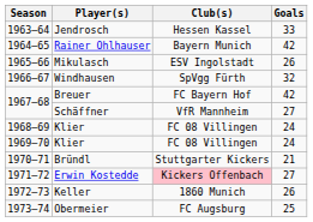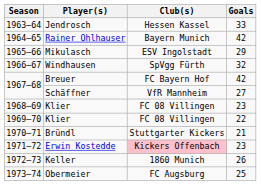 <table class="wikitable">
 <tr>
 <th>Season</th>
 <th>Player(s)</th>
 <th>Club(s)</th>
 <th>Goals</th>
 </tr>
 <tr align="center">
 <td>1963–64</td>
 <td align="left">Jendrosch</td>
 <td>Hessen Kassel</td>
 <td>33</td>
 </tr>
 <tr align="center">
 <td>1964–65</td>
 <td align="left"><a href='#'>Rainer Ohlhauser</a></td>
 <td>Bayern Munich</td>
 <td>42</td>
 </tr>
 <tr align="center">
 <td>1965–66</td>
 <td align="left">Mikulasch</td>
 <td>ESV Ingolstadt</td>
-<td>26</td>
+<td>29</td>
 </tr>
 <tr align="center">
 <td>1966–67</td>
 <td align="left">Windhausen</td>
 <td>SpVgg Fürth</td>
 <td>32</td>
 </tr>
 <tr align="center">
 <td rowspan=2>1967–68</td>
 <td align="left">Breuer</td>
 <td>FC Bayern Hof</td>
 <td>42</td>
 </tr>
 <tr align="center">
 <td align="left">Schäffner</td>
 <td>VfR Mannheim</td>
 <td>27</td>
 </tr>
 <tr align="center">
 <td>1968–69</td>
 <td align="left">Klier</td>
 <td>FC 08 Villingen</td>
-<td>24</td>
+<td>23</td>
 </tr>
 <tr align="center">
 <td>1969–70</td>
 <td align="left">Klier</td>
 <td>FC 08 Villingen</td>
-<td>24</td>
+<td>22</td>
 </tr>
 <tr align="center">
 <td>1970–71</td>
 <td align="left">Bründl</td>
 <td>Stuttgarter Kickers</td>
 <td>21</td>
 </tr>
 <tr align="center">
 <td>1971–72</td>
 <td align="left"><a href='#'>Erwin Kostedde</a></td>
 <td style="background: pink;">Kickers Offenbach</td>
-<td>27</td>
+<td>23</td>
 </tr>
 <tr align="center">
 <td>1972–73</td>
 <td align="left">Keller</td>
 <td>1860 Munich</td>
 <td>26</td>
 </tr>
 <tr align="center">
 <td>1973–74</td>
 <td align="left">Obermeier</td>
 <td>FC Augsburg</td>
 <td>25</td>
 </tr>
 </table>
